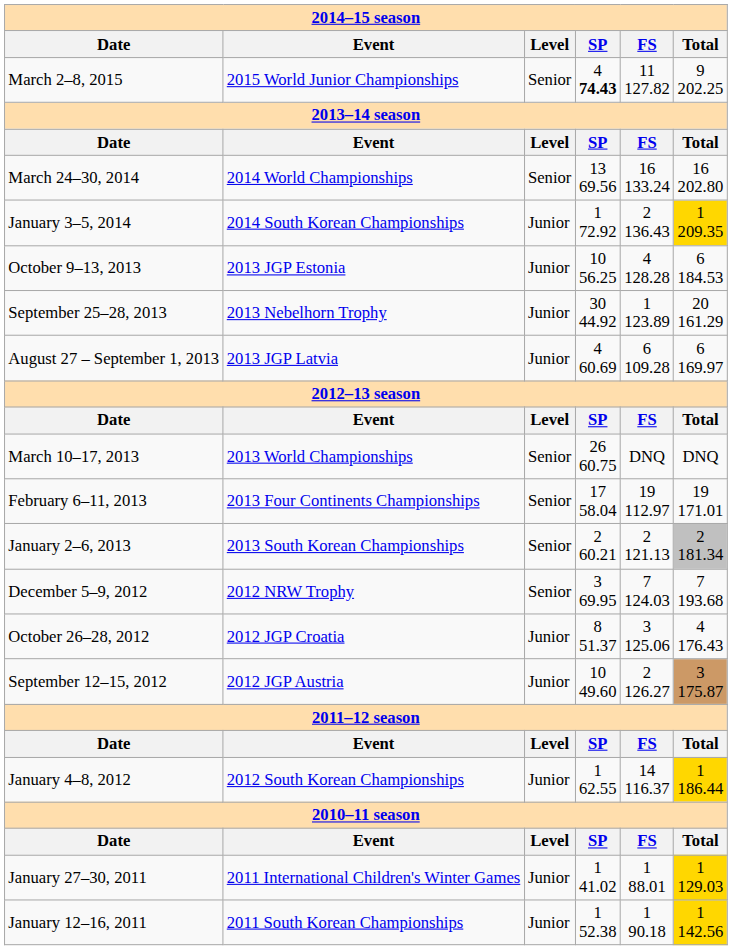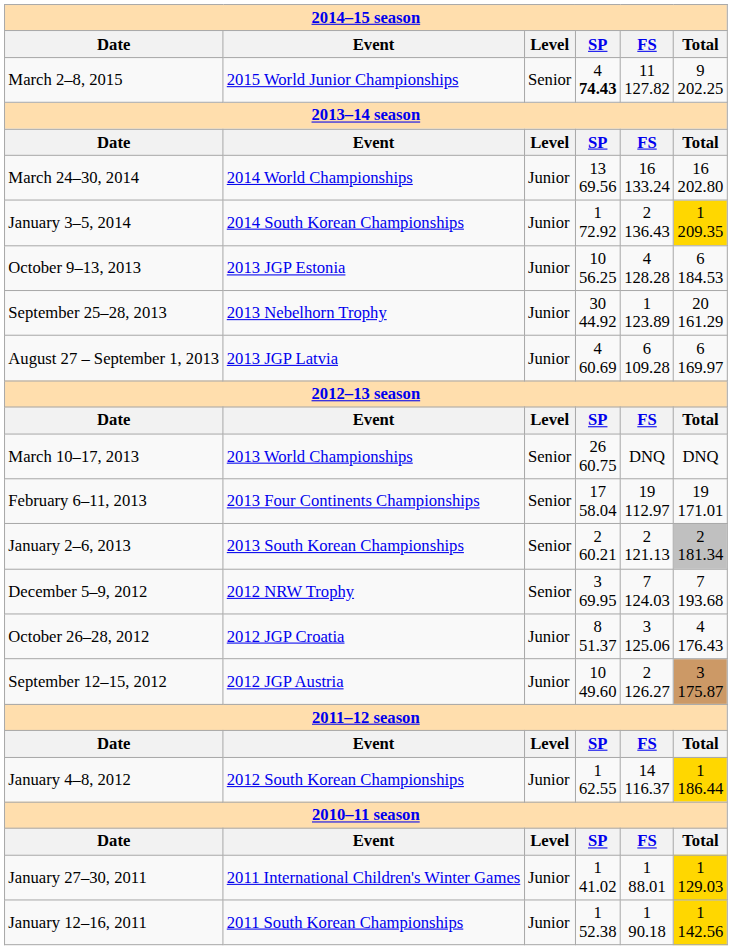 <table class="wikitable">
 <tr>
 <th style="background-color: #ffdead;" colspan=6 align=center><a href='#'>2014–15 season</a></th>
 </tr>
 <tr>
 <th>Date</th>
 <th>Event</th>
 <th>Level</th>
 <th><a href='#'>SP</a></th>
 <th><a href='#'>FS</a></th>
 <th>Total</th>
 </tr>
 <tr>
 <td>March 2–8, 2015</td>
 <td><a href='#'>2015 World Junior Championships</a></td>
 <td>Senior</td>
 <td align=center>4 <br> <strong>74.43</strong></td>
 <td align=center>11 <br> 127.82</td>
 <td align=center>9 <br> 202.25</td>
 </tr>
 <tr>
 <th style="background-color: #ffdead;" colspan=6 align=center><a href='#'>2013–14 season</a></th>
 </tr>
 <tr>
 <th>Date</th>
 <th>Event</th>
 <th>Level</th>
 <th><a href='#'>SP</a></th>
 <th><a href='#'>FS</a></th>
 <th>Total</th>
 </tr>
 <tr>
 <td>March 24–30, 2014</td>
 <td><a href='#'>2014 World Championships</a></td>
-<td>Senior</td>
+<td>Junior</td>
 <td align=center>13 <br> 69.56</td>
 <td align=center>16 <br> 133.24</td>
 <td align=center>16 <br> 202.80</td>
 </tr>
 <tr>
 <td>January 3–5, 2014</td>
 <td><a href='#'>2014 South Korean Championships</a></td>
 <td>Junior</td>
 <td align=center>1 <br> 72.92</td>
 <td align=center>2 <br> 136.43</td>
 <td align=center bgcolor=gold>1 <br> 209.35</td>
 </tr>
 <tr>
 <td>October 9–13, 2013</td>
 <td><a href='#'>2013 JGP Estonia</a></td>
 <td>Junior</td>
 <td align=center>10 <br> 56.25</td>
 <td align=center>4 <br> 128.28</td>
 <td align=center>6 <br> 184.53</td>
 </tr>
 <tr>
 <td>September 25–28, 2013</td>
 <td><a href='#'>2013 Nebelhorn Trophy</a></td>
 <td>Junior</td>
 <td align=center>30 <br> 44.92</td>
 <td align=center>1 <br> 123.89</td>
 <td align=center>20 <br> 161.29</td>
 </tr>
 <tr>
 <td>August 27 – September 1, 2013</td>
 <td><a href='#'>2013 JGP Latvia</a></td>
 <td>Junior</td>
 <td align=center>4 <br> 60.69</td>
 <td align=center>6 <br> 109.28</td>
 <td align=center>6 <br> 169.97</td>
 </tr>
 <tr>
 <th style="background-color: #ffdead;" colspan=6 align=center><a href='#'>2012–13 season</a></th>
 </tr>
 <tr>
 <th>Date</th>
 <th>Event</th>
 <th>Level</th>
 <th><a href='#'>SP</a></th>
 <th><a href='#'>FS</a></th>
 <th>Total</th>
 </tr>
 <tr>
 <td>March 10–17, 2013</td>
 <td><a href='#'>2013 World Championships</a></td>
 <td>Senior</td>
 <td align=center>26 <br> 60.75</td>
 <td align=center>DNQ <br></td>
 <td align=center>DNQ <br></td>
 </tr>
 <tr>
 <td>February 6–11, 2013</td>
 <td><a href='#'>2013 Four Continents Championships</a></td>
 <td>Senior</td>
 <td align=center>17 <br> 58.04</td>
 <td align=center>19 <br> 112.97</td>
 <td align=center>19 <br> 171.01</td>
 </tr>
 <tr>
 <td>January 2–6, 2013</td>
 <td><a href='#'>2013 South Korean Championships</a></td>
 <td>Senior</td>
 <td align=center>2 <br> 60.21</td>
 <td align=center>2 <br> 121.13</td>
 <td align=center bgcolor=silver>2 <br> 181.34</td>
 </tr>
 <tr>
 <td>December 5–9, 2012</td>
 <td><a href='#'>2012 NRW Trophy</a></td>
 <td>Senior</td>
 <td align=center>3 <br> 69.95</td>
 <td align=center>7 <br> 124.03</td>
 <td align=center>7 <br> 193.68</td>
 </tr>
 <tr>
 <td>October 26–28, 2012</td>
 <td><a href='#'>2012 JGP Croatia</a></td>
 <td>Junior</td>
 <td align=center>8 <br> 51.37</td>
 <td align=center>3 <br> 125.06</td>
 <td align=center>4 <br> 176.43</td>
 </tr>
 <tr>
 <td>September 12–15, 2012</td>
 <td><a href='#'>2012 JGP Austria</a></td>
 <td>Junior</td>
 <td align=center>10 <br> 49.60</td>
 <td align=center>2 <br> 126.27</td>
 <td align=center bgcolor=cc9966>3 <br> 175.87</td>
 </tr>
 <tr>
 <th style="background-color: #ffdead;" colspan=6 align=center><a href='#'>2011–12 season</a></th>
 </tr>
 <tr>
 <th>Date</th>
 <th>Event</th>
 <th>Level</th>
 <th><a href='#'>SP</a></th>
 <th><a href='#'>FS</a></th>
 <th>Total</th>
 </tr>
 <tr>
 <td>January 4–8, 2012</td>
 <td><a href='#'>2012 South Korean Championships</a></td>
 <td>Junior</td>
 <td align=center>1 <br> 62.55</td>
 <td align=center>14 <br> 116.37</td>
 <td align=center bgcolor=gold>1 <br> 186.44</td>
 </tr>
 <tr>
 <th style="background-color: #ffdead;" colspan=6 align=center><a href='#'>2010–11 season</a></th>
 </tr>
 <tr>
 <th>Date</th>
 <th>Event</th>
 <th>Level</th>
 <th><a href='#'>SP</a></th>
 <th><a href='#'>FS</a></th>
 <th>Total</th>
 </tr>
 <tr>
 <td>January 27–30, 2011</td>
 <td><a href='#'>2011 International Children's Winter Games</a></td>
 <td>Junior</td>
 <td align=center>1 <br> 41.02</td>
 <td align=center>1 <br> 88.01</td>
 <td align=center bgcolor=gold>1 <br> 129.03</td>
 </tr>
 <tr>
 <td>January 12–16, 2011</td>
 <td><a href='#'>2011 South Korean Championships</a></td>
 <td>Junior</td>
 <td align=center>1 <br> 52.38</td>
 <td align=center>1 <br> 90.18</td>
 <td align=center bgcolor=gold>1 <br> 142.56</td>
 </tr>
 </table>
